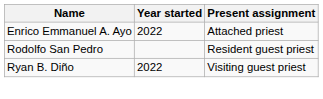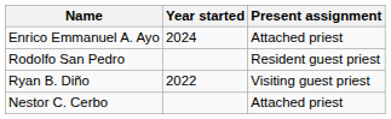 <table class="wikitable">
 <tr>
 <th>Name</th>
 <th>Year started</th>
 <th>Present assignment</th>
 </tr>
 <tr>
 <td>Enrico Emmanuel A. Ayo</td>
-<td>2022</td>
+<td>2024</td>
 <td>Attached priest</td>
 </tr>
 <tr>
 <td>Rodolfo San Pedro</td>
 <td></td>
 <td>Resident guest priest</td>
 </tr>
 <tr>
 <td>Ryan B. Diño</td>
 <td>2022</td>
 <td>Visiting guest priest</td>
 </tr>
+<tr>
+<td>Nestor C. Cerbo</td>
+<td></td>
+<td>Attached priest</td>
+</tr>
 </table>
